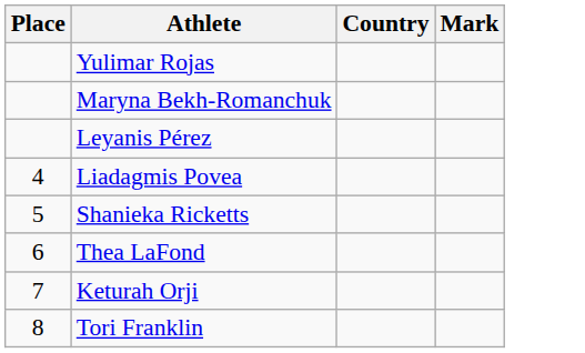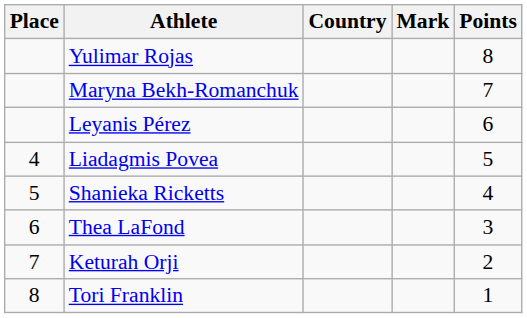 <table class="wikitable">
 <tr>
 <th>Place</th>
 <th>Athlete</th>
 <th>Country</th>
 <th>Mark</th>
+<th>Points</th>
 </tr>
 <tr>
 <td align=center></td>
 <td><a href='#'>Yulimar Rojas</a></td>
 <td></td>
 <td> </td>
+<td align=center>8</td>
 </tr>
 <tr>
 <td align=center></td>
 <td><a href='#'>Maryna Bekh-Romanchuk</a></td>
 <td></td>
 <td> </td>
+<td align=center>7</td>
 </tr>
 <tr>
 <td align=center></td>
 <td><a href='#'>Leyanis Pérez</a></td>
 <td></td>
 <td> </td>
+<td align=center>6</td>
 </tr>
 <tr>
 <td align=center>4</td>
 <td><a href='#'>Liadagmis Povea</a></td>
 <td></td>
 <td> </td>
+<td align=center>5</td>
 </tr>
 <tr>
 <td align=center>5</td>
 <td><a href='#'>Shanieka Ricketts</a></td>
 <td></td>
 <td> </td>
+<td align=center>4</td>
 </tr>
 <tr>
 <td align=center>6</td>
 <td><a href='#'>Thea LaFond</a></td>
 <td></td>
 <td> </td>
+<td align=center>3</td>
 </tr>
 <tr>
 <td align=center>7</td>
 <td><a href='#'>Keturah Orji</a></td>
 <td></td>
 <td> </td>
+<td align=center>2</td>
 </tr>
 <tr>
 <td align=center>8</td>
 <td><a href='#'>Tori Franklin</a></td>
 <td></td>
 <td> </td>
+<td align=center>1</td>
 </tr>
 </table>
